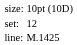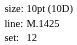 <table style="margin-left:40px;">
 <tr>
 <td>size:</td>
 <td>10pt (10D)</td>
 </tr>
 <tr>
+<td>line:</td>
+<td>M.1425</td>
+</tr>
+<tr>
 <td>set:</td>
 <td>12</td>
 </tr>
-<tr>
-<td>line:</td>
-<td>M.1425</td>
-</tr>
 </table>
